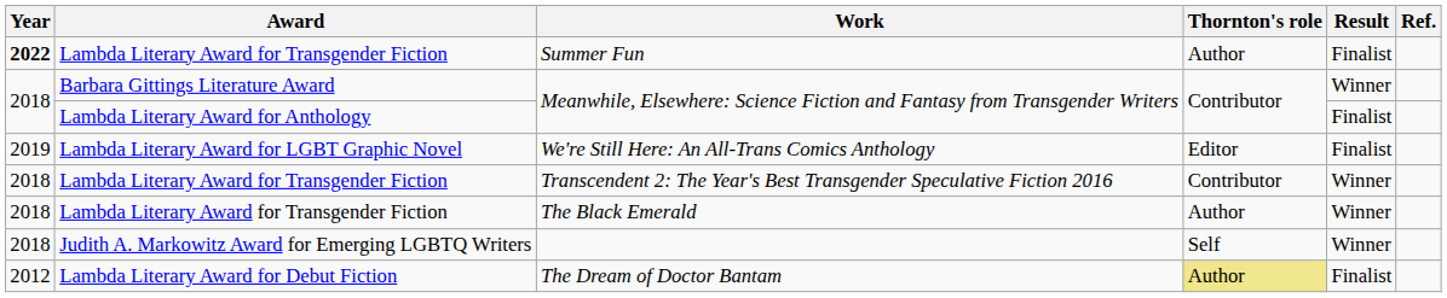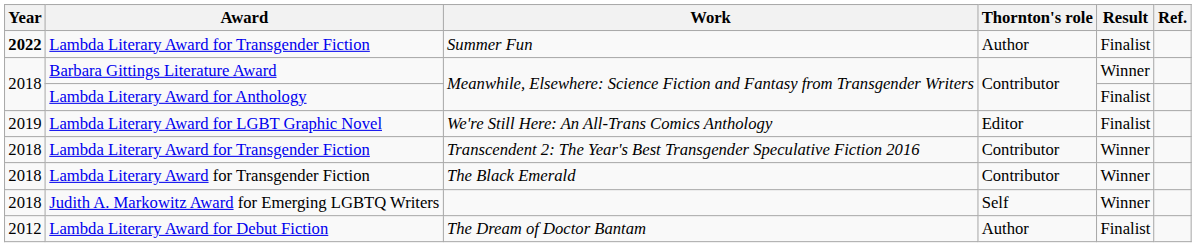 <table class="wikitable">
 <tr>
 <th>Year</th>
 <th>Award</th>
 <th>Work</th>
 <th>Thornton's role</th>
 <th>Result</th>
 <th>Ref.</th>
 </tr>
 <tr>
 <td><strong>2022</strong></td>
 <td><a href='#'>Lambda Literary Award for Transgender Fiction</a></td>
 <td><em>Summer Fun</em></td>
 <td>Author</td>
 <td>Finalist</td>
 <td></td>
 </tr>
 <tr>
 <td rowspan="2">2018</td>
 <td><a href='#'>Barbara Gittings Literature Award</a></td>
 <td rowspan="2"><em>Meanwhile, Elsewhere: Science Fiction and Fantasy from Transgender Writers</em></td>
 <td rowspan="2">Contributor</td>
 <td>Winner</td>
 <td></td>
 </tr>
 <tr>
 <td><a href='#'>Lambda Literary Award for Anthology</a></td>
 <td>Finalist</td>
 <td></td>
 </tr>
 <tr>
 <td>2019</td>
 <td><a href='#'>Lambda Literary Award for LGBT Graphic Novel</a></td>
 <td><em>We're Still Here: An All-Trans Comics Anthology</em></td>
 <td>Editor</td>
 <td>Finalist</td>
 <td></td>
 </tr>
 <tr>
 <td>2018</td>
 <td><a href='#'>Lambda Literary Award for Transgender Fiction</a></td>
 <td><em>Transcendent 2: The Year's Best Transgender Speculative Fiction 2016</em></td>
 <td>Contributor</td>
 <td>Winner</td>
 <td></td>
 </tr>
 <tr>
 <td>2018</td>
 <td><a href='#'>Lambda Literary Award</a> for Transgender Fiction</td>
 <td><em>The Black Emerald</em></td>
-<td>Author</td>
+<td>Contributor</td>
 <td>Winner</td>
 <td></td>
 </tr>
 <tr>
 <td>2018</td>
 <td><a href='#'>Judith A. Markowitz Award</a> for Emerging LGBTQ Writers</td>
 <td></td>
 <td>Self</td>
 <td>Winner</td>
 <td></td>
 </tr>
 <tr>
 <td>2012</td>
 <td><a href='#'>Lambda Literary Award for Debut Fiction</a></td>
 <td><em>The Dream of Doctor Bantam</em></td>
-<td style="background: khaki;">Author</td>
+<td>Author</td>
 <td>Finalist</td>
 <td></td>
 </tr>
 </table>
